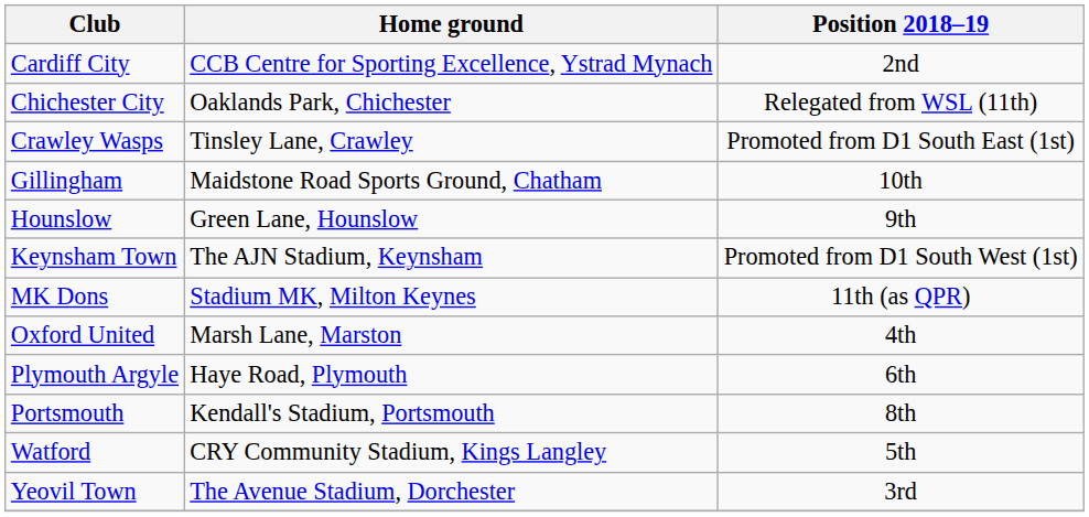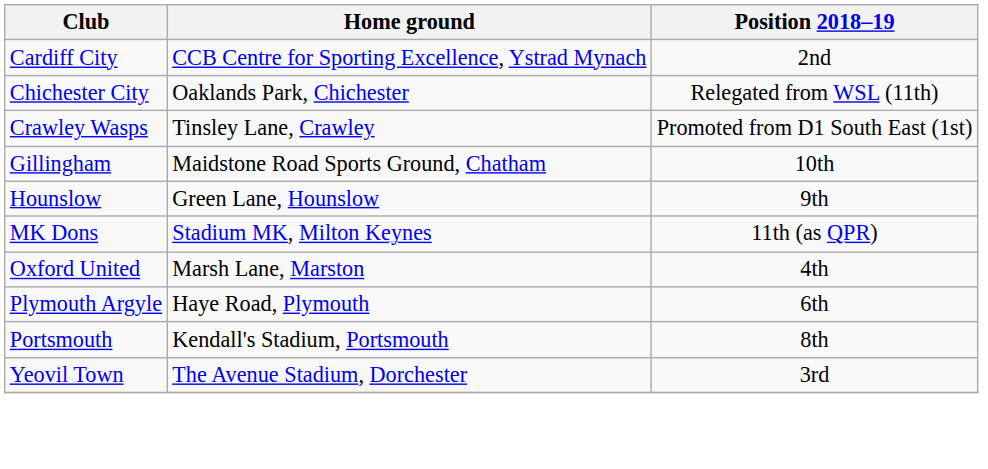 <table class="wikitable" style="text-align:center;">
 <tr>
 <th>Club</th>
 <th>Home ground</th>
 <th>Position <a href='#'>2018–19</a></th>
 </tr>
 <tr>
 <td style="text-align:left;"><a href='#'>Cardiff City</a></td>
 <td style="text-align:left;"><a href='#'>CCB Centre for Sporting Excellence</a>, <a href='#'>Ystrad Mynach</a></td>
 <td>2nd</td>
 </tr>
 <tr>
 <td style="text-align:left;"><a href='#'>Chichester City</a></td>
 <td style="text-align:left;">Oaklands Park, <a href='#'>Chichester</a></td>
 <td>Relegated from <a href='#'>WSL</a> (11th)</td>
 </tr>
 <tr>
 <td style="text-align:left;"><a href='#'>Crawley Wasps</a></td>
 <td style="text-align:left;">Tinsley Lane, <a href='#'>Crawley</a></td>
 <td>Promoted from D1 South East (1st)</td>
 </tr>
 <tr>
 <td style="text-align:left;"><a href='#'>Gillingham</a></td>
 <td style="text-align:left;">Maidstone Road Sports Ground, <a href='#'>Chatham</a></td>
 <td>10th</td>
 </tr>
 <tr>
 <td style="text-align:left;"><a href='#'>Hounslow</a></td>
 <td style="text-align:left;">Green Lane, <a href='#'>Hounslow</a></td>
 <td>9th</td>
 </tr>
 <tr>
-<td style="text-align:left;"><a href='#'>Keynsham Town</a></td>
-<td style="text-align:left;">The AJN Stadium, <a href='#'>Keynsham</a></td>
-<td>Promoted from D1 South West (1st)</td>
-</tr>
-<tr>
 <td style="text-align:left;"><a href='#'>MK Dons</a></td>
 <td style="text-align:left;"><a href='#'>Stadium MK</a>, <a href='#'>Milton Keynes</a></td>
 <td>11th (as <a href='#'>QPR</a>)</td>
 </tr>
 <tr>
 <td style="text-align:left;"><a href='#'>Oxford United</a></td>
 <td style="text-align:left;">Marsh Lane, <a href='#'>Marston</a></td>
 <td>4th</td>
 </tr>
 <tr>
 <td style="text-align:left;"><a href='#'>Plymouth Argyle</a></td>
 <td style="text-align:left;">Haye Road, <a href='#'>Plymouth</a></td>
 <td>6th</td>
 </tr>
 <tr>
 <td style="text-align:left;"><a href='#'>Portsmouth</a></td>
 <td style="text-align:left;">Kendall's Stadium, <a href='#'>Portsmouth</a></td>
 <td>8th</td>
 </tr>
 <tr>
-<td style="text-align:left;"><a href='#'>Watford</a></td>
-<td style="text-align:left;">CRY Community Stadium, <a href='#'>Kings Langley</a></td>
-<td>5th</td>
-</tr>
-<tr>
 <td style="text-align:left;"><a href='#'>Yeovil Town</a></td>
 <td style="text-align:left;"><a href='#'>The Avenue Stadium</a>, <a href='#'>Dorchester</a></td>
 <td>3rd</td>
 </tr>
 <tr>
 </tr>
 </table>
